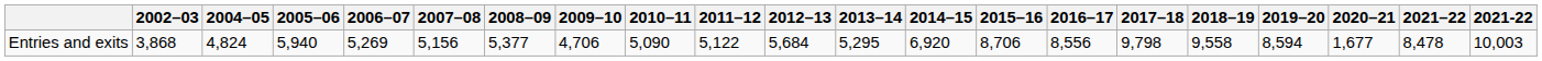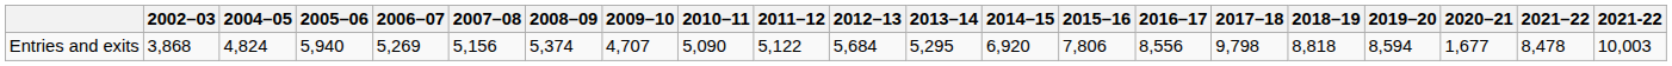 <table class="wikitable">
 <tr>
 <th></th>
 <th>2002–03</th>
 <th>2004–05</th>
 <th>2005–06</th>
 <th>2006–07</th>
 <th>2007–08</th>
 <th>2008–09</th>
 <th>2009–10</th>
 <th>2010–11</th>
 <th>2011–12</th>
 <th>2012–13</th>
 <th>2013–14</th>
 <th>2014–15</th>
 <th>2015–16</th>
 <th>2016–17</th>
 <th>2017–18</th>
 <th>2018–19</th>
 <th>2019–20</th>
 <th>2020–21</th>
 <th>2021–22</th>
 <th>2021-22</th>
 </tr>
 <tr>
 <td>Entries and exits</td>
 <td>3,868</td>
 <td>4,824</td>
 <td>5,940</td>
 <td>5,269</td>
 <td>5,156</td>
-<td>5,377</td>
-<td>4,706</td>
+<td>5,374</td>
+<td>4,707</td>
 <td>5,090</td>
 <td>5,122</td>
 <td>5,684</td>
 <td>5,295</td>
 <td>6,920</td>
-<td>8,706</td>
+<td>7,806</td>
 <td>8,556</td>
 <td>9,798</td>
-<td>9,558</td>
+<td>8,818</td>
 <td>8,594</td>
 <td>1,677</td>
 <td>8,478</td>
 <td>10,003</td>
 </tr>
 </table>
